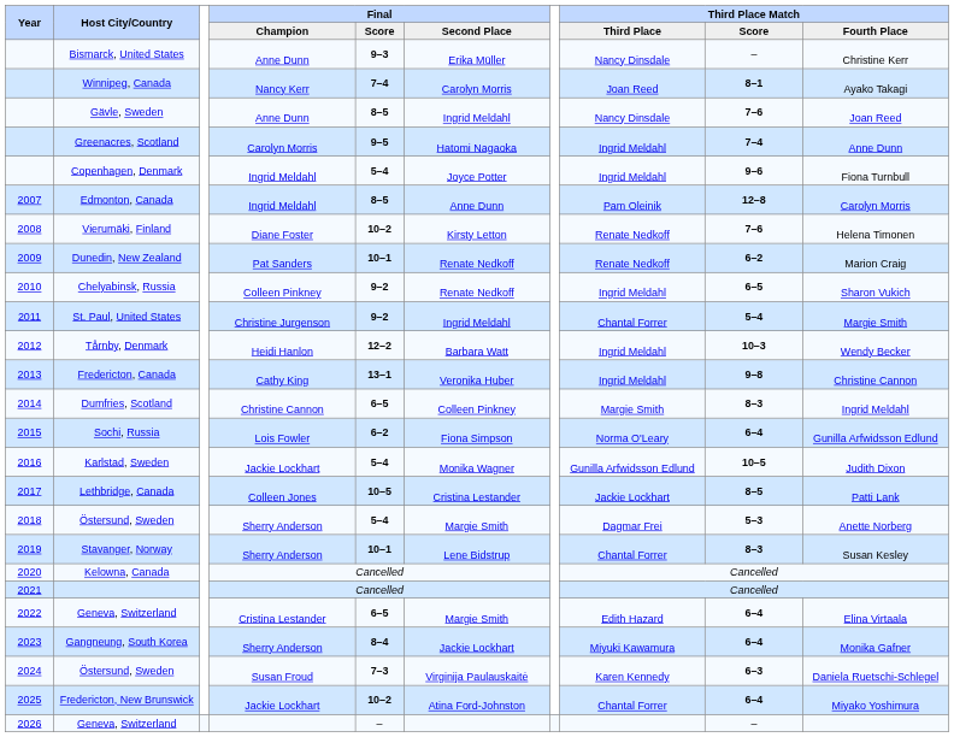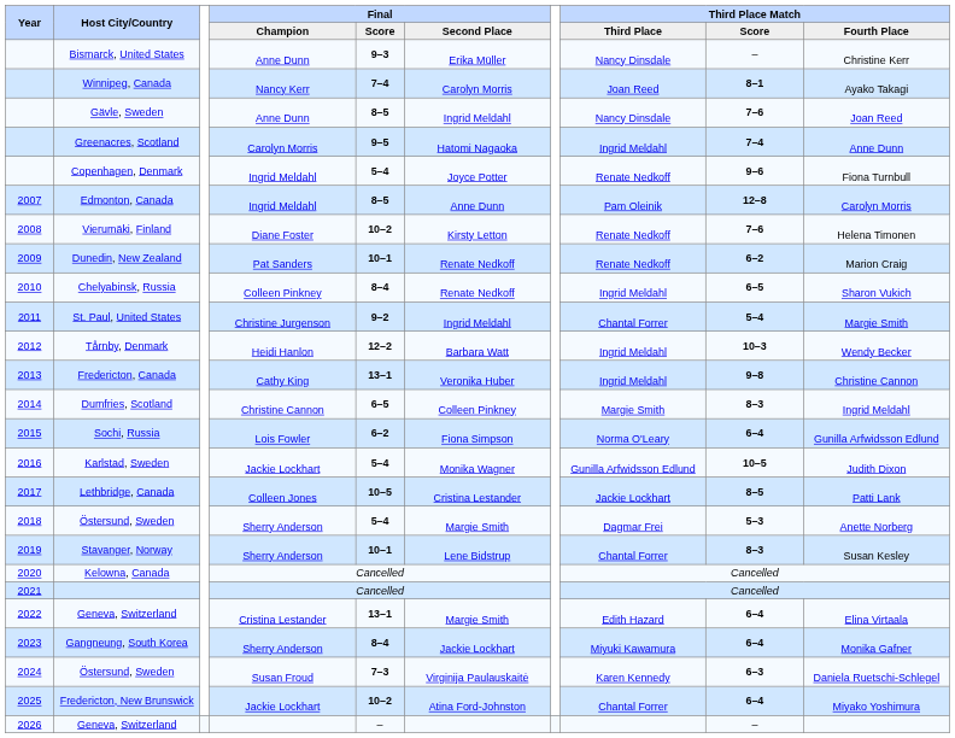 <table border=1 style="border-collapse:collapse; font-size:90%;" cellpadding=3 cellspacing=0 width=100%>
 <tr bgcolor=#C1D8FF>
 <th rowspan=2 width=5%>Year</th>
 <th rowspan=2 width=15%>Host City/Country</th>
 <th width=1% rowspan=26 bgcolor=ffffff></th>
 <th colspan=3>Final</th>
 <th width=1% rowspan=26 bgcolor=ffffff></th>
 <th colspan=3>Third Place Match</th>
 </tr>
 <tr bgcolor=#EFEFEF>
 <th width=15%>Champion</th>
 <th width=5%>Score</th>
 <th width=15%>Second Place</th>
 <th width=15%>Third Place</th>
 <th width=10%>Score</th>
 <th width=15%>Fourth Place</th>
 </tr>
 <tr align=center bgcolor=#F5FAFF>
 <td></td>
 <td><a href='#'>Bismarck</a>, <a href='#'>United States</a></td>
 <td><strong></strong> <br> <a href='#'>Anne Dunn</a></td>
 <td><strong>9–3</strong></td>
 <td> <br> <a href='#'>Erika Müller</a></td>
 <td> <br> <a href='#'>Nancy Dinsdale</a></td>
 <td>–</td>
 <td> <br> Christine Kerr</td>
 </tr>
 <tr align=center bgcolor=#D0E7FF>
 <td></td>
 <td><a href='#'>Winnipeg</a>, <a href='#'>Canada</a></td>
 <td><strong></strong> <br> <a href='#'>Nancy Kerr</a></td>
 <td><strong>7–4</strong></td>
 <td> <br> <a href='#'>Carolyn Morris</a></td>
 <td> <br> <a href='#'>Joan Reed</a></td>
 <td><strong>8–1</strong></td>
 <td> <br> Ayako Takagi</td>
 </tr>
 <tr align=center bgcolor=#F5FAFF>
 <td></td>
 <td><a href='#'>Gävle</a>, <a href='#'>Sweden</a></td>
 <td><strong></strong> <br> <a href='#'>Anne Dunn</a></td>
 <td><strong>8–5</strong></td>
 <td> <br> <a href='#'>Ingrid Meldahl</a></td>
 <td> <br> <a href='#'>Nancy Dinsdale</a></td>
 <td><strong>7–6</strong></td>
 <td> <br> <a href='#'>Joan Reed</a></td>
 </tr>
 <tr align=center bgcolor=#D0E7FF>
 <td></td>
 <td><a href='#'>Greenacres</a>, <a href='#'>Scotland</a></td>
 <td><strong></strong> <br> <a href='#'>Carolyn Morris</a></td>
 <td><strong>9–5</strong></td>
 <td> <br> <a href='#'>Hatomi Nagaoka</a></td>
 <td> <br> <a href='#'>Ingrid Meldahl</a></td>
 <td><strong>7–4</strong></td>
 <td> <br> <a href='#'>Anne Dunn</a></td>
 </tr>
 <tr align=center bgcolor=#F5FAFF>
 <td></td>
 <td><a href='#'>Copenhagen</a>, <a href='#'>Denmark</a></td>
 <td><strong></strong> <br> <a href='#'>Ingrid Meldahl</a></td>
 <td><strong>5–4</strong></td>
 <td> <br> <a href='#'>Joyce Potter</a></td>
-<td> <br> <a href='#'>Ingrid Meldahl</a></td>
+<td>  <br> <a href='#'>Renate Nedkoff</a></td>
 <td><strong>9–6</strong></td>
 <td> <br> Fiona Turnbull</td>
 </tr>
 <tr align=center bgcolor=#D0E7FF>
 <td><a href='#'>2007</a></td>
 <td><a href='#'>Edmonton</a>, <a href='#'>Canada</a></td>
 <td><strong></strong> <br> <a href='#'>Ingrid Meldahl</a></td>
 <td><strong>8–5</strong></td>
 <td> <br> <a href='#'>Anne Dunn</a></td>
 <td> <br> <a href='#'>Pam Oleinik</a></td>
 <td><strong>12–8</strong></td>
 <td> <br> <a href='#'>Carolyn Morris</a></td>
 </tr>
 <tr align=center bgcolor=#F5FAFF>
 <td><a href='#'>2008</a></td>
 <td><a href='#'>Vierumäki</a>, <a href='#'>Finland</a></td>
 <td><strong></strong> <br> <a href='#'>Diane Foster</a></td>
 <td><strong>10–2</strong></td>
 <td> <br> <a href='#'>Kirsty Letton</a></td>
 <td> <br> <a href='#'>Renate Nedkoff</a></td>
 <td><strong>7–6</strong></td>
 <td> <br> Helena Timonen</td>
 </tr>
 <tr align=center bgcolor=#D0E7FF>
 <td><a href='#'>2009</a></td>
 <td><a href='#'>Dunedin</a>, <a href='#'>New Zealand</a></td>
 <td><strong></strong> <br> <a href='#'>Pat Sanders</a></td>
 <td><strong>10–1</strong></td>
 <td> <br> <a href='#'>Renate Nedkoff</a></td>
 <td>  <br> <a href='#'>Renate Nedkoff</a></td>
 <td><strong>6–2</strong></td>
 <td> <br> Marion Craig</td>
 </tr>
 <tr align=center bgcolor=#F5FAFF>
 <td><a href='#'>2010</a></td>
 <td><a href='#'>Chelyabinsk</a>, <a href='#'>Russia</a></td>
 <td><strong></strong> <br> <a href='#'>Colleen Pinkney</a></td>
-<td><strong>9–2</strong></td>
+<td><strong>8–4</strong></td>
 <td> <br> <a href='#'>Renate Nedkoff</a></td>
 <td> <br> <a href='#'>Ingrid Meldahl</a></td>
 <td><strong>6–5</strong></td>
 <td> <br> <a href='#'>Sharon Vukich</a></td>
 </tr>
 <tr align=center bgcolor=#D0E7FF>
 <td><a href='#'>2011</a></td>
 <td><a href='#'>St. Paul</a>, <a href='#'>United States</a></td>
 <td><strong></strong> <br> <a href='#'>Christine Jurgenson</a></td>
 <td><strong>9–2</strong></td>
 <td> <br> <a href='#'>Ingrid Meldahl</a></td>
 <td> <br> <a href='#'>Chantal Forrer</a></td>
 <td><strong>5–4</strong></td>
 <td> <br> <a href='#'>Margie Smith</a></td>
 </tr>
 <tr align=center bgcolor=#F5FAFF>
 <td><a href='#'>2012</a></td>
 <td><a href='#'>Tårnby</a>, <a href='#'>Denmark</a></td>
 <td><strong></strong> <br> <a href='#'>Heidi Hanlon</a></td>
 <td><strong>12–2</strong></td>
 <td> <br> <a href='#'>Barbara Watt</a></td>
 <td> <br> <a href='#'>Ingrid Meldahl</a></td>
 <td><strong>10–3</strong></td>
 <td> <br> <a href='#'>Wendy Becker</a></td>
 </tr>
 <tr align=center bgcolor=#D0E7FF>
 <td><a href='#'>2013</a></td>
 <td><a href='#'>Fredericton</a>, <a href='#'>Canada</a></td>
 <td><strong></strong> <br> <a href='#'>Cathy King</a></td>
 <td><strong>13–1</strong></td>
 <td> <br> <a href='#'>Veronika Huber</a></td>
 <td> <br> <a href='#'>Ingrid Meldahl</a></td>
 <td><strong>9–8</strong></td>
 <td> <br> <a href='#'>Christine Cannon</a></td>
 </tr>
 <tr align=center bgcolor=#F5FAFF>
 <td><a href='#'>2014</a></td>
 <td><a href='#'>Dumfries</a>, <a href='#'>Scotland</a></td>
 <td><strong></strong> <br> <a href='#'>Christine Cannon</a></td>
 <td><strong>6–5</strong></td>
 <td> <br> <a href='#'>Colleen Pinkney</a></td>
 <td> <br> <a href='#'>Margie Smith</a></td>
 <td><strong>8–3</strong></td>
 <td> <br> <a href='#'>Ingrid Meldahl</a></td>
 </tr>
 <tr align=center bgcolor=#D0E7FF>
 <td><a href='#'>2015</a></td>
 <td><a href='#'>Sochi</a>, <a href='#'>Russia</a></td>
 <td><strong></strong> <br> <a href='#'>Lois Fowler</a></td>
 <td><strong>6–2</strong></td>
 <td> <br> <a href='#'>Fiona Simpson</a></td>
 <td> <br> <a href='#'>Norma O'Leary</a></td>
 <td><strong>6–4</strong></td>
 <td> <br> <a href='#'>Gunilla Arfwidsson Edlund</a></td>
 </tr>
 <tr align=center bgcolor=#F5FAFF>
 <td><a href='#'>2016</a></td>
 <td><a href='#'>Karlstad</a>, <a href='#'>Sweden</a></td>
 <td><strong></strong> <br> <a href='#'>Jackie Lockhart</a></td>
 <td><strong>5–4</strong></td>
 <td> <br> <a href='#'>Monika Wagner</a></td>
 <td> <br> <a href='#'>Gunilla Arfwidsson Edlund</a></td>
 <td><strong>10–5</strong></td>
 <td> <br> <a href='#'>Judith Dixon</a></td>
 </tr>
 <tr align=center bgcolor=#D0E7FF>
 <td><a href='#'>2017</a></td>
 <td><a href='#'>Lethbridge</a>, <a href='#'>Canada</a></td>
 <td><strong></strong> <br> <a href='#'>Colleen Jones</a></td>
 <td><strong>10–5</strong></td>
 <td> <br> <a href='#'>Cristina Lestander</a></td>
 <td> <br> <a href='#'>Jackie Lockhart</a></td>
 <td><strong>8–5</strong></td>
 <td> <br> <a href='#'>Patti Lank</a></td>
 </tr>
 <tr align=center bgcolor=#F5FAFF>
 <td><a href='#'>2018</a></td>
 <td><a href='#'>Östersund</a>, <a href='#'>Sweden</a></td>
 <td><strong></strong> <br> <a href='#'>Sherry Anderson</a></td>
 <td><strong>5–4</strong></td>
 <td> <br> <a href='#'>Margie Smith</a></td>
 <td> <br> <a href='#'>Dagmar Frei</a></td>
 <td><strong>5–3</strong></td>
 <td> <br> <a href='#'>Anette Norberg</a></td>
 </tr>
 <tr align=center bgcolor=#D0E7FF>
 <td><a href='#'>2019</a></td>
 <td><a href='#'>Stavanger</a>, <a href='#'>Norway</a></td>
 <td><strong></strong> <br> <a href='#'>Sherry Anderson</a></td>
 <td><strong>10–1</strong></td>
 <td> <br> <a href='#'>Lene Bidstrup</a></td>
 <td> <br> <a href='#'>Chantal Forrer</a></td>
 <td><strong>8–3</strong></td>
 <td> <br> Susan Kesley</td>
 </tr>
 <tr align=center bgcolor=#F5FAFF>
 <td><a href='#'>2020</a></td>
 <td><a href='#'>Kelowna</a>, <a href='#'>Canada</a></td>
 <td colspan="3"><em>Cancelled</em></td>
 <td colspan="3"><em>Cancelled</em></td>
 </tr>
 <tr align=center bgcolor=#D0E7FF>
 <td><a href='#'>2021</a></td>
 <td></td>
 <td colspan="3"><em>Cancelled</em></td>
 <td colspan="3"><em>Cancelled</em></td>
 </tr>
 <tr align=center bgcolor=#F5FAFF>
 <td><a href='#'>2022</a></td>
 <td><a href='#'>Geneva</a>, <a href='#'>Switzerland</a></td>
 <td><strong></strong> <br> <a href='#'>Cristina Lestander</a></td>
-<td><strong>6–5</strong></td>
+<td><strong>13–1</strong></td>
 <td> <br> <a href='#'>Margie Smith</a></td>
 <td> <br> <a href='#'>Edith Hazard</a></td>
 <td><strong>6–4</strong></td>
 <td> <br> <a href='#'>Elina Virtaala</a></td>
 </tr>
 <tr align=center bgcolor=#D0E7FF>
 <td><a href='#'>2023</a></td>
 <td><a href='#'>Gangneung</a>, <a href='#'>South Korea</a></td>
 <td><strong></strong> <br> <a href='#'>Sherry Anderson</a></td>
 <td><strong>8–4</strong></td>
 <td> <br> <a href='#'>Jackie Lockhart</a></td>
 <td> <br> <a href='#'>Miyuki Kawamura</a></td>
 <td><strong>6–4</strong></td>
 <td> <br> <a href='#'>Monika Gafner</a></td>
 </tr>
 <tr align=center bgcolor=#F5FAFF>
 <td><a href='#'>2024</a></td>
 <td><a href='#'>Östersund</a>, <a href='#'>Sweden</a></td>
 <td><strong></strong> <br> <a href='#'>Susan Froud</a></td>
 <td><strong>7–3</strong></td>
 <td> <br> <a href='#'>Virginija Paulauskaitė</a></td>
 <td> <br> <a href='#'>Karen Kennedy</a></td>
 <td><strong>6–3</strong></td>
 <td> <br> <a href='#'>Daniela Ruetschi-Schlegel</a></td>
 </tr>
 <tr align=center bgcolor=#D0E7FF>
 <td><a href='#'>2025</a></td>
 <td><a href='#'>Fredericton, New Brunswick</a></td>
 <td><strong></strong> <br> <a href='#'>Jackie Lockhart</a></td>
 <td><strong>10–2</strong></td>
 <td> <br> <a href='#'>Atina Ford-Johnston</a></td>
 <td> <br> <a href='#'>Chantal Forrer</a></td>
 <td><strong>6–4</strong></td>
 <td> <br> <a href='#'>Miyako Yoshimura</a></td>
 </tr>
 <tr align=center bgcolor=#F5FAFF>
 <td><a href='#'>2026</a></td>
 <td><a href='#'>Geneva</a>, <a href='#'>Switzerland</a></td>
 <td></td>
 <td></td>
 <td>–</td>
 <td></td>
 <td></td>
 <td></td>
 <td>–</td>
 <td></td>
 </tr>
 </table>
